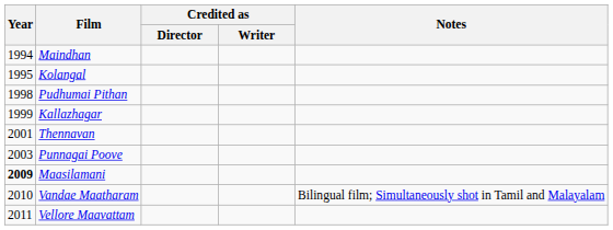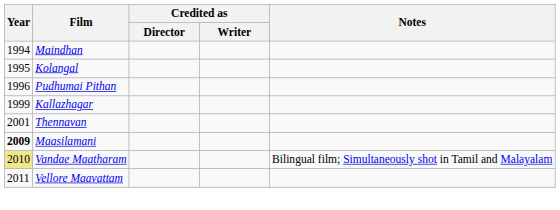 <table class="wikitable sortable">
 <tr>
 <th rowspan="2">Year</th>
 <th rowspan="2">Film</th>
 <th colspan="2">Credited as</th>
 <th rowspan="2" class="unsortable">Notes</th>
 </tr>
 <tr>
 <th style="width:90px;">Director</th>
 <th style="width:90px;">Writer</th>
 </tr>
 <tr>
 <td>1994</td>
 <td><em><a href='#'>Maindhan</a></em></td>
 <td></td>
 <td></td>
 <td></td>
 </tr>
 <tr>
 <td>1995</td>
 <td><em><a href='#'>Kolangal</a></em></td>
 <td></td>
 <td></td>
 <td></td>
 </tr>
 <tr>
-<td>1998</td>
+<td>1996</td>
 <td><em><a href='#'>Pudhumai Pithan</a></em></td>
 <td></td>
 <td></td>
 <td></td>
 </tr>
 <tr>
 <td>1999</td>
 <td><em><a href='#'>Kallazhagar</a></em></td>
 <td></td>
 <td></td>
 <td></td>
 </tr>
 <tr>
 <td>2001</td>
 <td><em><a href='#'>Thennavan</a></em></td>
 <td></td>
 <td></td>
 <td></td>
 </tr>
 <tr>
-<td>2003</td>
-<td><em><a href='#'>Punnagai Poove</a></em></td>
-<td></td>
-<td></td>
-<td></td>
-</tr>
-<tr>
 <td><strong>2009</strong></td>
 <td><em><a href='#'>Maasilamani</a></em></td>
 <td></td>
 <td></td>
 <td></td>
 </tr>
 <tr>
-<td>2010</td>
+<td style="background: khaki;">2010</td>
 <td><em><a href='#'>Vandae Maatharam</a></em></td>
 <td></td>
 <td></td>
 <td>Bilingual film; <a href='#'>Simultaneously shot</a> in Tamil and <a href='#'>Malayalam</a></td>
 </tr>
 <tr>
 <td>2011</td>
 <td><em><a href='#'>Vellore Maavattam</a></em></td>
 <td></td>
 <td></td>
 <td></td>
 </tr>
 </table>
